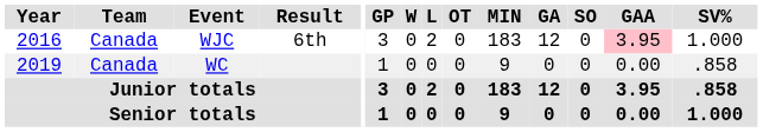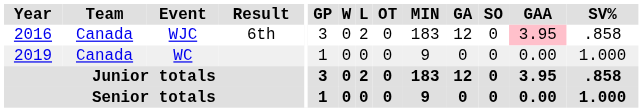 <table border="0" cellpadding="1" cellspacing="0" ID="Table3" style="text-align:center; width:40em;">
 <tr bgcolor="#e0e0e0">
 <th>Year</th>
 <th>Team</th>
 <th>Event</th>
 <th>Result</th>
 <th rowspan="99" bgcolor="#ffffff"></th>
 <th>GP</th>
 <th>W</th>
 <th>L</th>
 <th>OT</th>
 <th>MIN</th>
 <th>GA</th>
 <th>SO</th>
 <th>GAA</th>
 <th>SV%</th>
 </tr>
 <tr>
 <td><a href='#'>2016</a></td>
 <td><a href='#'>Canada</a></td>
 <td><a href='#'>WJC</a></td>
 <td>6th</td>
 <td>3</td>
 <td>0</td>
 <td>2</td>
 <td>0</td>
 <td>183</td>
 <td>12</td>
 <td>0</td>
 <td style="background: pink;">3.95</td>
-<td>1.000</td>
+<td>.858</td>
 </tr>
 <tr bgcolor="#f0f0f0">
 <td><a href='#'>2019</a></td>
 <td><a href='#'>Canada</a></td>
 <td><a href='#'>WC</a></td>
 <td></td>
 <td>1</td>
 <td>0</td>
 <td>0</td>
 <td>0</td>
 <td>9</td>
 <td>0</td>
 <td>0</td>
 <td>0.00</td>
-<td>.858</td>
+<td>1.000</td>
 </tr>
 <tr bgcolor="#e0e0e0">
 <th colspan="4">Junior totals</th>
 <th>3</th>
 <th>0</th>
 <th>2</th>
 <th>0</th>
 <th>183</th>
 <th>12</th>
 <th>0</th>
 <th>3.95</th>
 <th>.858</th>
 </tr>
 <tr bgcolor="#e0e0e0">
 <th colspan="4">Senior totals</th>
 <th>1</th>
 <th>0</th>
 <th>0</th>
 <th>0</th>
 <th>9</th>
 <th>0</th>
 <th>0</th>
 <th>0.00</th>
 <th>1.000</th>
 </tr>
 </table>
